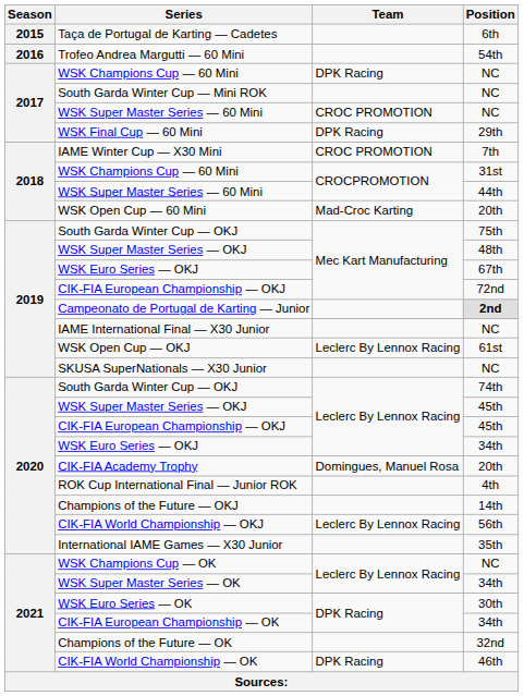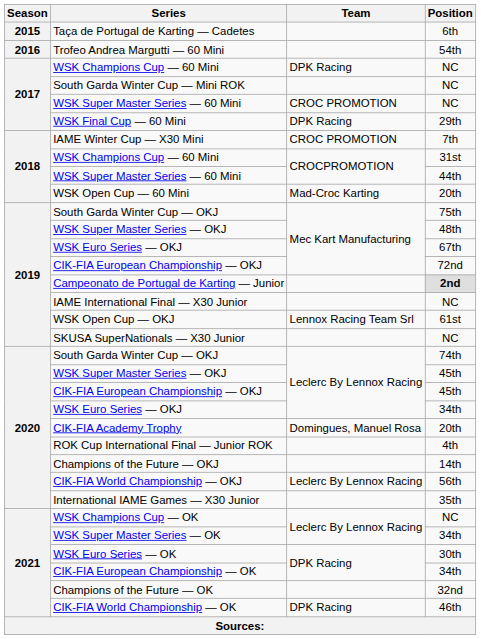 <table class="wikitable" style="font-size: 85%; text-align:center">
 <tr>
 <th>Season</th>
 <th>Series</th>
 <th>Team</th>
 <th>Position</th>
 </tr>
 <tr>
 <th>2015</th>
 <td align="left">Taça de Portugal de Karting — Cadetes</td>
 <td align="left"></td>
 <td>6th</td>
 </tr>
 <tr>
 <th>2016</th>
 <td align="left">Trofeo Andrea Margutti — 60 Mini</td>
 <td align="left"></td>
 <td>54th</td>
 </tr>
 <tr>
 <th rowspan="4">2017</th>
 <td align="left"><a href='#'>WSK Champions Cup</a> — 60 Mini</td>
 <td align="left">DPK Racing</td>
 <td>NC</td>
 </tr>
 <tr>
 <td align="left">South Garda Winter Cup — Mini ROK</td>
 <td align="left"></td>
 <td>NC</td>
 </tr>
 <tr>
 <td align="left"><a href='#'>WSK Super Master Series</a> — 60 Mini</td>
 <td align="left">CROC PROMOTION</td>
 <td>NC</td>
 </tr>
 <tr>
 <td align="left"><a href='#'>WSK Final Cup</a> — 60 Mini</td>
 <td align="left">DPK Racing</td>
 <td>29th</td>
 </tr>
 <tr>
 <th rowspan="4">2018</th>
 <td align="left">IAME Winter Cup — X30 Mini</td>
 <td align="left">CROC PROMOTION</td>
 <td>7th</td>
 </tr>
 <tr>
 <td align="left"><a href='#'>WSK Champions Cup</a> — 60 Mini</td>
 <td rowspan="2" align="left">CROCPROMOTION</td>
 <td>31st</td>
 </tr>
 <tr>
 <td align="left"><a href='#'>WSK Super Master Series</a> — 60 Mini</td>
 <td>44th</td>
 </tr>
 <tr>
 <td align="left">WSK Open Cup — 60 Mini</td>
 <td align="left">Mad-Croc Karting</td>
 <td>20th</td>
 </tr>
 <tr>
 <th rowspan="8">2019</th>
 <td align="left">South Garda Winter Cup — OKJ</td>
 <td rowspan="4"  align="left">Mec Kart Manufacturing</td>
 <td>75th</td>
 </tr>
 <tr>
 <td align="left"><a href='#'>WSK Super Master Series</a> — OKJ</td>
 <td>48th</td>
 </tr>
 <tr>
 <td align="left"><a href='#'>WSK Euro Series</a> — OKJ</td>
 <td>67th</td>
 </tr>
 <tr>
 <td align="left"><a href='#'>CIK-FIA European Championship</a> — OKJ</td>
 <td>72nd</td>
 </tr>
 <tr>
 <td align="left"><a href='#'>Campeonato de Portugal de Karting</a> — Junior</td>
 <td align="left"></td>
 <td style="background:#DFDFDF;"><strong>2nd</strong></td>
 </tr>
 <tr>
 <td align="left">IAME International Final — X30 Junior</td>
 <td align="left"></td>
 <td>NC</td>
 </tr>
 <tr>
 <td align="left">WSK Open Cup — OKJ</td>
-<td align="left">Leclerc By Lennox Racing</td>
+<td align="left">Lennox Racing Team Srl</td>
 <td>61st</td>
 </tr>
 <tr>
 <td align="left">SKUSA SuperNationals — X30 Junior</td>
 <td align="left"></td>
 <td>NC</td>
 </tr>
 <tr>
 <th rowspan="9">2020</th>
 <td align="left">South Garda Winter Cup — OKJ</td>
 <td rowspan="4" align="left">Leclerc By Lennox Racing</td>
 <td>74th</td>
 </tr>
 <tr>
 <td align="left"><a href='#'>WSK Super Master Series</a> — OKJ</td>
 <td>45th</td>
 </tr>
 <tr>
 <td align="left"><a href='#'>CIK-FIA European Championship</a> — OKJ</td>
 <td>45th</td>
 </tr>
 <tr>
 <td align="left"><a href='#'>WSK Euro Series</a> — OKJ</td>
 <td>34th</td>
 </tr>
 <tr>
 <td align="left"><a href='#'>CIK-FIA Academy Trophy</a></td>
 <td align="left">Domingues, Manuel Rosa</td>
 <td>20th</td>
 </tr>
 <tr>
 <td align="left">ROK Cup International Final — Junior ROK</td>
 <td align="left"></td>
 <td>4th</td>
 </tr>
 <tr>
 <td align="left">Champions of the Future — OKJ</td>
 <td align="left"></td>
 <td>14th</td>
 </tr>
 <tr>
 <td align="left"><a href='#'>CIK-FIA World Championship</a> — OKJ</td>
 <td align="left">Leclerc By Lennox Racing</td>
 <td>56th</td>
 </tr>
 <tr>
 <td align="left">International IAME Games — X30 Junior</td>
 <td align="left"></td>
 <td>35th</td>
 </tr>
 <tr>
 <th rowspan="6">2021</th>
 <td align="left"><a href='#'>WSK Champions Cup</a> — OK</td>
 <td rowspan="2" align="left">Leclerc By Lennox Racing</td>
 <td>NC</td>
 </tr>
 <tr>
 <td align="left"><a href='#'>WSK Super Master Series</a> — OK</td>
 <td>34th</td>
 </tr>
 <tr>
 <td align="left"><a href='#'>WSK Euro Series</a> — OK</td>
 <td rowspan="2" align="left">DPK Racing</td>
 <td>30th</td>
 </tr>
 <tr>
 <td align="left"><a href='#'>CIK-FIA European Championship</a> — OK</td>
 <td>34th</td>
 </tr>
 <tr>
 <td align="left">Champions of the Future — OK</td>
 <td align="left"></td>
 <td>32nd</td>
 </tr>
 <tr>
 <td align="left"><a href='#'>CIK-FIA World Championship</a> — OK</td>
 <td align="left">DPK Racing</td>
 <td>46th</td>
 </tr>
 <tr>
 <th colspan="4">Sources:</th>
 </tr>
 </table>
